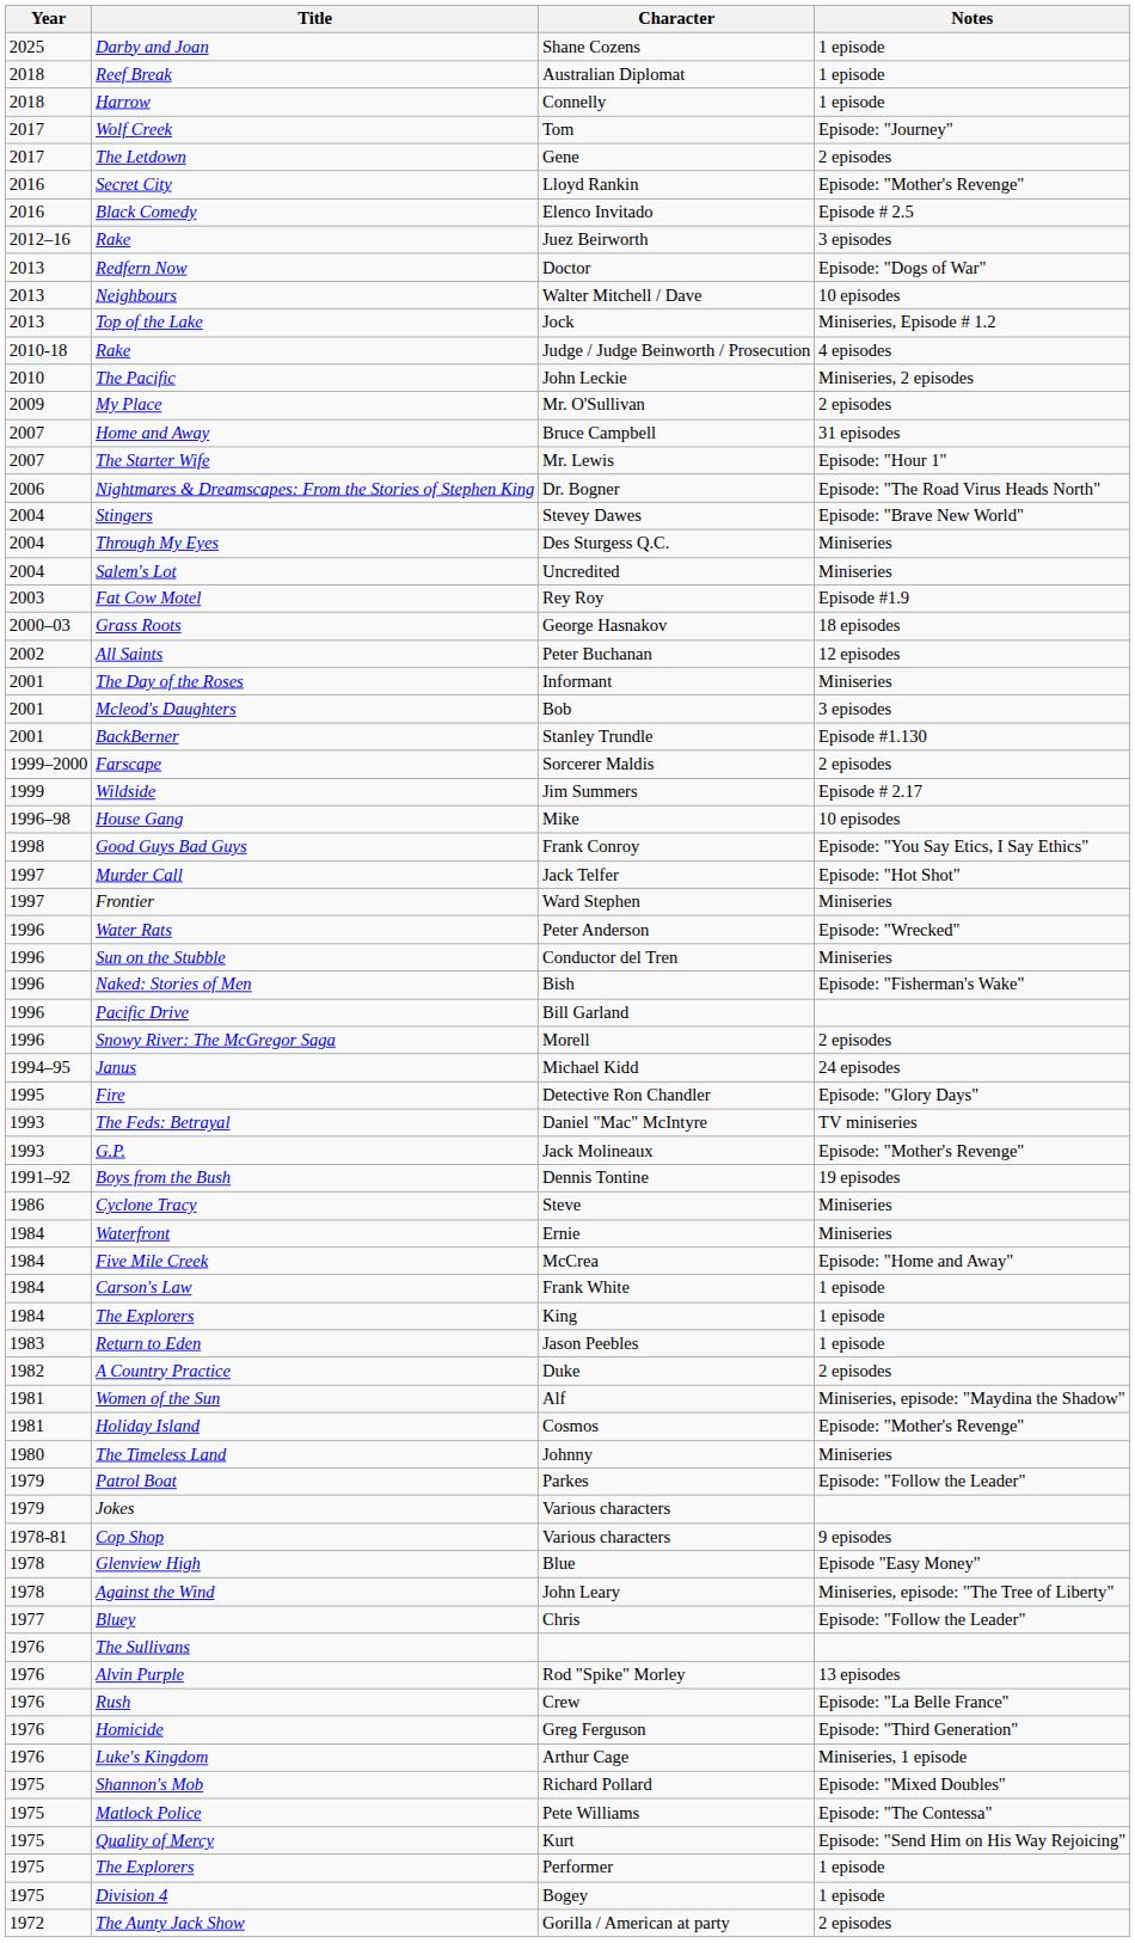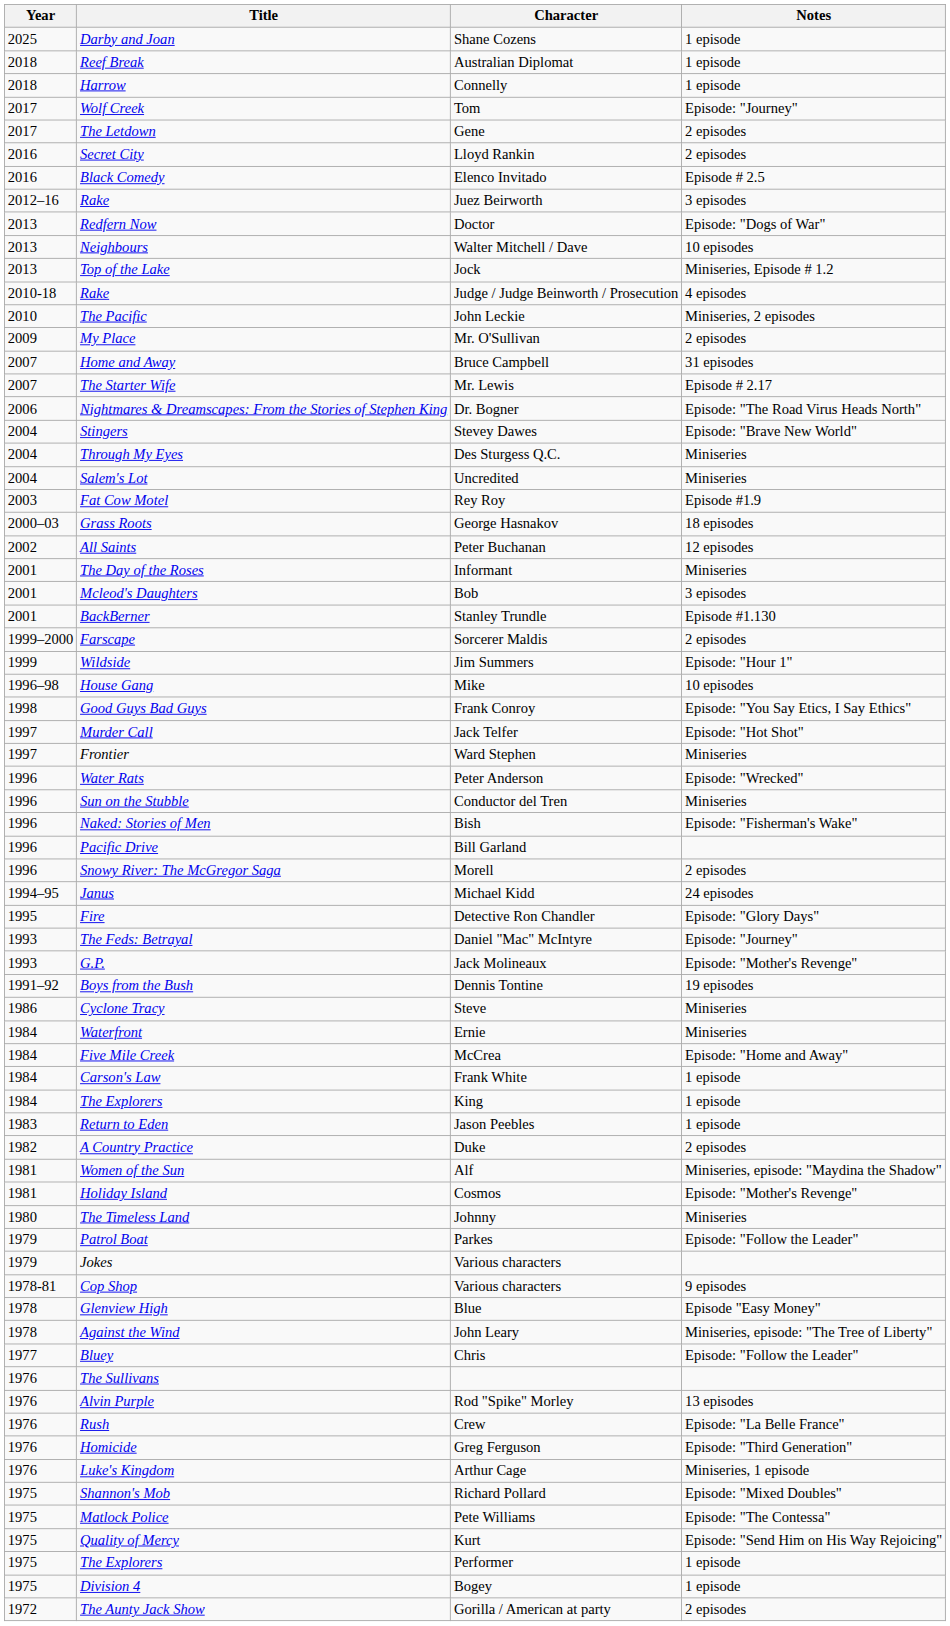 <table class="wikitable">
 <tr>
 <th>Year</th>
 <th>Title</th>
 <th>Character</th>
 <th>Notes</th>
 </tr>
 <tr>
 <td>2025</td>
 <td><em><a href='#'>Darby and Joan</a></em></td>
 <td>Shane Cozens</td>
 <td>1 episode</td>
 </tr>
 <tr>
 <td>2018</td>
 <td><em><a href='#'>Reef Break</a></em></td>
 <td>Australian Diplomat</td>
 <td>1 episode</td>
 </tr>
 <tr>
 <td>2018</td>
 <td><em><a href='#'>Harrow</a></em></td>
 <td>Connelly</td>
 <td>1 episode</td>
 </tr>
 <tr>
 <td>2017</td>
 <td><em><a href='#'>Wolf Creek</a></em></td>
 <td>Tom</td>
 <td>Episode: "Journey"</td>
 </tr>
 <tr>
 <td>2017</td>
 <td><em><a href='#'>The Letdown</a></em></td>
 <td>Gene</td>
 <td>2 episodes</td>
 </tr>
 <tr>
 <td>2016</td>
 <td><em><a href='#'>Secret City</a></em></td>
 <td>Lloyd Rankin</td>
-<td>Episode: "Mother's Revenge"</td>
+<td>2 episodes</td>
 </tr>
 <tr>
 <td>2016</td>
 <td><em><a href='#'>Black Comedy</a></em></td>
 <td>Elenco Invitado</td>
 <td>Episode # 2.5</td>
 </tr>
 <tr>
 <td>2012–16</td>
 <td><em><a href='#'>Rake</a></em></td>
 <td>Juez Beirworth</td>
 <td>3 episodes</td>
 </tr>
 <tr>
 <td>2013</td>
 <td><em><a href='#'>Redfern Now</a></em></td>
 <td>Doctor</td>
 <td>Episode: "Dogs of War"</td>
 </tr>
 <tr>
 <td>2013</td>
 <td><em><a href='#'>Neighbours</a></em></td>
 <td>Walter Mitchell /  Dave</td>
 <td>10 episodes</td>
 </tr>
 <tr>
 <td>2013</td>
 <td><em><a href='#'>Top of the Lake</a></em></td>
 <td>Jock</td>
 <td>Miniseries, Episode # 1.2</td>
 </tr>
 <tr>
 <td>2010-18</td>
 <td><em><a href='#'>Rake</a></em></td>
 <td>Judge /  Judge Beinworth / Prosecution</td>
 <td>4 episodes</td>
 </tr>
 <tr>
 <td>2010</td>
 <td><em><a href='#'>The Pacific</a></em></td>
 <td>John Leckie</td>
 <td>Miniseries, 2 episodes</td>
 </tr>
 <tr>
 <td>2009</td>
 <td><em><a href='#'>My Place</a></em></td>
 <td>Mr. O'Sullivan</td>
 <td>2 episodes</td>
 </tr>
 <tr>
 <td>2007</td>
 <td><em><a href='#'>Home and Away</a></em></td>
 <td>Bruce Campbell</td>
 <td>31 episodes</td>
 </tr>
 <tr>
 <td>2007</td>
 <td><em><a href='#'>The Starter Wife</a></em></td>
 <td>Mr. Lewis</td>
-<td>Episode: "Hour 1"</td>
+<td>Episode # 2.17</td>
 </tr>
 <tr>
 <td>2006</td>
 <td><em><a href='#'>Nightmares & Dreamscapes: From the Stories of Stephen King</a></em></td>
 <td>Dr. Bogner</td>
 <td>Episode: "The Road Virus Heads North"</td>
 </tr>
 <tr>
 <td>2004</td>
 <td><em><a href='#'>Stingers</a></em></td>
 <td>Stevey Dawes</td>
 <td>Episode: "Brave New World"</td>
 </tr>
 <tr>
 <td>2004</td>
 <td><em><a href='#'>Through My Eyes</a></em></td>
 <td>Des Sturgess Q.C.</td>
 <td>Miniseries</td>
 </tr>
 <tr>
 <td>2004</td>
 <td><em><a href='#'>Salem's Lot</a></em></td>
 <td>Uncredited</td>
 <td>Miniseries</td>
 </tr>
 <tr>
 <td>2003</td>
 <td><em><a href='#'>Fat Cow Motel</a></em></td>
 <td>Rey Roy</td>
 <td>Episode #1.9</td>
 </tr>
 <tr>
 <td>2000–03</td>
 <td><em><a href='#'>Grass Roots</a></em></td>
 <td>George Hasnakov</td>
 <td>18 episodes</td>
 </tr>
 <tr>
 <td>2002</td>
 <td><em><a href='#'>All Saints</a></em></td>
 <td>Peter Buchanan</td>
 <td>12 episodes</td>
 </tr>
 <tr>
 <td>2001</td>
 <td><em><a href='#'>The Day of the Roses</a></em></td>
 <td>Informant</td>
 <td>Miniseries</td>
 </tr>
 <tr>
 <td>2001</td>
 <td><em><a href='#'>Mcleod's Daughters</a></em></td>
 <td>Bob</td>
 <td>3 episodes</td>
 </tr>
 <tr>
 <td>2001</td>
 <td><em><a href='#'>BackBerner</a></em></td>
 <td>Stanley Trundle</td>
 <td>Episode #1.130</td>
 </tr>
 <tr>
 <td>1999–2000</td>
 <td><em><a href='#'>Farscape</a></em></td>
 <td>Sorcerer Maldis</td>
 <td>2 episodes</td>
 </tr>
 <tr>
 <td>1999</td>
 <td><em><a href='#'>Wildside</a></em></td>
 <td>Jim Summers</td>
-<td>Episode # 2.17</td>
+<td>Episode: "Hour 1"</td>
 </tr>
 <tr>
 <td>1996–98</td>
 <td><em><a href='#'>House Gang</a></em></td>
 <td>Mike</td>
 <td>10 episodes</td>
 </tr>
 <tr>
 <td>1998</td>
 <td><em><a href='#'>Good Guys Bad Guys</a></em></td>
 <td>Frank Conroy</td>
 <td>Episode: "You Say Etics, I Say Ethics"</td>
 </tr>
 <tr>
 <td>1997</td>
 <td><em><a href='#'>Murder Call</a></em></td>
 <td>Jack Telfer</td>
 <td>Episode: "Hot Shot"</td>
 </tr>
 <tr>
 <td>1997</td>
 <td><em>Frontier</em></td>
 <td>Ward Stephen</td>
 <td>Miniseries</td>
 </tr>
 <tr>
 <td>1996</td>
 <td><em><a href='#'>Water Rats</a></em></td>
 <td>Peter Anderson</td>
 <td>Episode: "Wrecked"</td>
 </tr>
 <tr>
 <td>1996</td>
 <td><em><a href='#'>Sun on the Stubble</a></em></td>
 <td>Conductor del Tren</td>
 <td>Miniseries</td>
 </tr>
 <tr>
 <td>1996</td>
 <td><em><a href='#'>Naked: Stories of Men</a></em></td>
 <td>Bish</td>
 <td>Episode: "Fisherman's Wake"</td>
 </tr>
 <tr>
 <td>1996</td>
 <td><em><a href='#'>Pacific Drive</a></em></td>
 <td>Bill Garland</td>
 <td></td>
 </tr>
 <tr>
 <td>1996</td>
 <td><em><a href='#'>Snowy River: The McGregor Saga</a></em></td>
 <td>Morell</td>
 <td>2 episodes</td>
 </tr>
 <tr>
 <td>1994–95</td>
 <td><em><a href='#'>Janus</a></em></td>
 <td>Michael Kidd</td>
 <td>24 episodes</td>
 </tr>
 <tr>
 <td>1995</td>
 <td><em><a href='#'>Fire</a></em></td>
 <td>Detective Ron Chandler</td>
 <td>Episode: "Glory Days"</td>
 </tr>
 <tr>
 <td>1993</td>
 <td><em><a href='#'>The Feds: Betrayal</a></em></td>
 <td>Daniel "Mac" McIntyre</td>
-<td>TV miniseries</td>
+<td>Episode: "Journey"</td>
 </tr>
 <tr>
 <td>1993</td>
 <td><em><a href='#'>G.P.</a></em></td>
 <td>Jack Molineaux</td>
 <td>Episode: "Mother's Revenge"</td>
 </tr>
 <tr>
 <td>1991–92</td>
 <td><em><a href='#'>Boys from the Bush</a></em></td>
 <td>Dennis Tontine</td>
 <td>19 episodes</td>
 </tr>
 <tr>
 <td>1986</td>
 <td><em><a href='#'>Cyclone Tracy</a></em></td>
 <td>Steve</td>
 <td>Miniseries</td>
 </tr>
 <tr>
 <td>1984</td>
 <td><em><a href='#'>Waterfront</a></em></td>
 <td>Ernie</td>
 <td>Miniseries</td>
 </tr>
 <tr>
 <td>1984</td>
 <td><em><a href='#'>Five Mile Creek</a></em></td>
 <td>McCrea</td>
 <td>Episode: "Home and Away"</td>
 </tr>
 <tr>
 <td>1984</td>
 <td><em><a href='#'>Carson's Law</a></em></td>
 <td>Frank White</td>
 <td>1 episode</td>
 </tr>
 <tr>
 <td>1984</td>
 <td><em><a href='#'>The Explorers</a></em></td>
 <td>King</td>
 <td>1 episode</td>
 </tr>
 <tr>
 <td>1983</td>
 <td><em><a href='#'>Return to Eden</a></em></td>
 <td>Jason Peebles</td>
 <td>1 episode</td>
 </tr>
 <tr>
 <td>1982</td>
 <td><em><a href='#'>A Country Practice</a></em></td>
 <td>Duke</td>
 <td>2 episodes</td>
 </tr>
 <tr>
 <td>1981</td>
 <td><em><a href='#'>Women of the Sun</a></em></td>
 <td>Alf</td>
 <td>Miniseries, episode: "Maydina the Shadow"</td>
 </tr>
 <tr>
 <td>1981</td>
 <td><em><a href='#'>Holiday Island</a></em></td>
 <td>Cosmos</td>
 <td>Episode: "Mother's Revenge"</td>
 </tr>
 <tr>
 <td>1980</td>
 <td><em><a href='#'>The Timeless Land</a></em></td>
 <td>Johnny</td>
 <td>Miniseries</td>
 </tr>
 <tr>
 <td>1979</td>
 <td><em><a href='#'>Patrol Boat</a></em></td>
 <td>Parkes</td>
 <td>Episode: "Follow the Leader"</td>
 </tr>
 <tr>
 <td>1979</td>
 <td><em>Jokes</em></td>
 <td>Various characters</td>
 <td></td>
 </tr>
 <tr>
 <td>1978-81</td>
 <td><em><a href='#'>Cop Shop</a></em></td>
 <td>Various characters</td>
 <td>9 episodes</td>
 </tr>
 <tr>
 <td>1978</td>
 <td><em><a href='#'>Glenview High</a></em></td>
 <td>Blue</td>
 <td>Episode "Easy Money"</td>
 </tr>
 <tr>
 <td>1978</td>
 <td><em><a href='#'>Against the Wind</a></em></td>
 <td>John Leary</td>
 <td>Miniseries, episode: "The Tree of Liberty"</td>
 </tr>
 <tr>
 <td>1977</td>
 <td><em><a href='#'>Bluey</a></em></td>
 <td>Chris</td>
 <td>Episode: "Follow the Leader"</td>
 </tr>
 <tr>
 <td>1976</td>
 <td><em><a href='#'>The Sullivans</a></em></td>
 <td></td>
 <td></td>
 </tr>
 <tr>
 <td>1976</td>
 <td><em><a href='#'>Alvin Purple</a></em></td>
 <td>Rod "Spike" Morley</td>
 <td>13 episodes</td>
 </tr>
 <tr>
 <td>1976</td>
 <td><em><a href='#'>Rush</a></em></td>
 <td>Crew</td>
 <td>Episode: "La Belle France"</td>
 </tr>
 <tr>
 <td>1976</td>
 <td><em><a href='#'>Homicide</a></em></td>
 <td>Greg Ferguson</td>
 <td>Episode: "Third Generation"</td>
 </tr>
 <tr>
 <td>1976</td>
 <td><em><a href='#'>Luke's Kingdom</a></em></td>
 <td>Arthur Cage</td>
 <td>Miniseries, 1 episode</td>
 </tr>
 <tr>
 <td>1975</td>
 <td><em><a href='#'>Shannon's Mob</a></em></td>
 <td>Richard Pollard</td>
 <td>Episode: "Mixed Doubles"</td>
 </tr>
 <tr>
 <td>1975</td>
 <td><em><a href='#'>Matlock Police</a></em></td>
 <td>Pete Williams</td>
 <td>Episode: "The Contessa"</td>
 </tr>
 <tr>
 <td>1975</td>
 <td><em><a href='#'>Quality of Mercy</a></em></td>
 <td>Kurt</td>
 <td>Episode: "Send Him on His Way Rejoicing"</td>
 </tr>
 <tr>
 <td>1975</td>
 <td><em><a href='#'>The Explorers</a></em></td>
 <td>Performer</td>
 <td>1 episode</td>
 </tr>
 <tr>
 <td>1975</td>
 <td><em><a href='#'>Division 4</a></em></td>
 <td>Bogey</td>
 <td>1 episode</td>
 </tr>
 <tr>
 <td>1972</td>
 <td><em><a href='#'>The Aunty Jack Show</a></em></td>
 <td>Gorilla / American at party</td>
 <td>2 episodes</td>
 </tr>
 </table>
